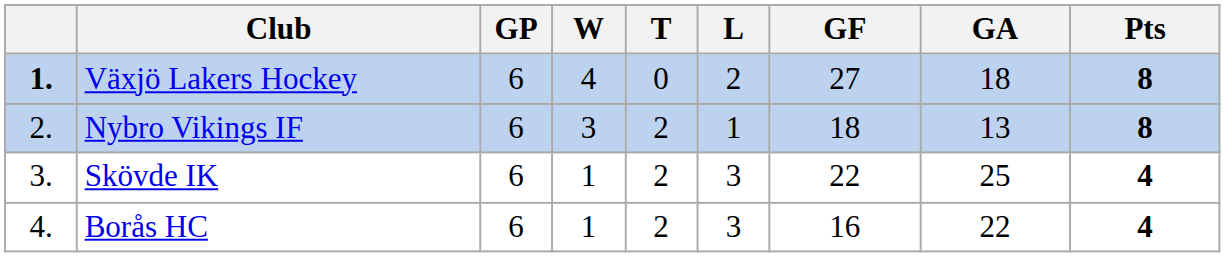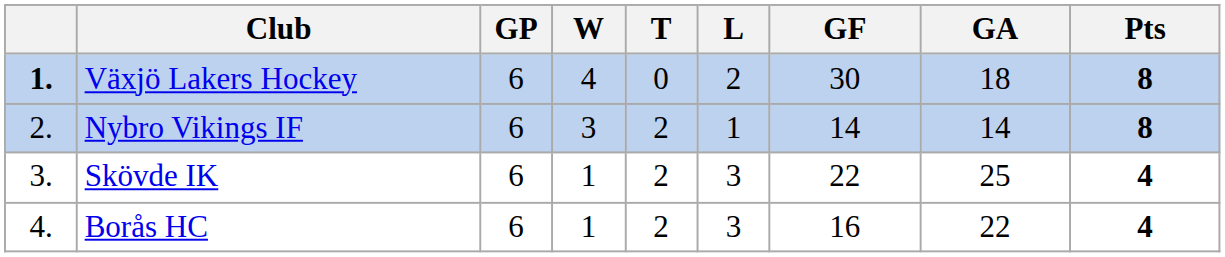 <table class="wikitable">
 <tr>
 <th width="30"></th>
 <th width="200">Club</th>
 <th width="30">GP</th>
 <th width="30">W</th>
 <th width="30">T</th>
 <th width="30">L</th>
 <th width="70">GF</th>
 <th width="70">GA</th>
 <th width="70">Pts</th>
 </tr>
 <tr bgcolor="#BCD2EE" align="center">
 <td><strong>1.</strong></td>
 <td align="left"><a href='#'>Växjö Lakers Hockey</a></td>
 <td>6</td>
 <td>4</td>
 <td>0</td>
 <td>2</td>
-<td>27</td>
+<td>30</td>
 <td>18</td>
 <td><strong>8</strong></td>
 </tr>
 <tr bgcolor="#BCD2EE" align="center">
 <td>2.</td>
 <td align="left"><a href='#'>Nybro Vikings IF</a></td>
 <td>6</td>
 <td>3</td>
 <td>2</td>
 <td>1</td>
-<td>18</td>
-<td>13</td>
+<td>14</td>
+<td>14</td>
 <td><strong>8</strong></td>
 </tr>
 <tr bgcolor="#FFFFFF" align="center">
 <td>3.</td>
 <td align="left"><a href='#'>Skövde IK</a></td>
 <td>6</td>
 <td>1</td>
 <td>2</td>
 <td>3</td>
 <td>22</td>
 <td>25</td>
 <td><strong>4</strong></td>
 </tr>
 <tr bgcolor="#FFFFFF" align="center">
 <td>4.</td>
 <td align="left"><a href='#'>Borås HC</a></td>
 <td>6</td>
 <td>1</td>
 <td>2</td>
 <td>3</td>
 <td>16</td>
 <td>22</td>
 <td><strong>4</strong></td>
 </tr>
 </table>
